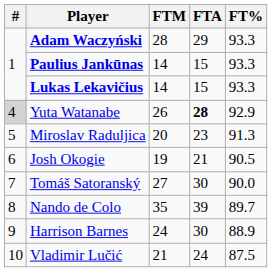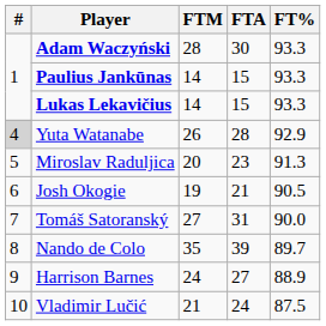 <table class=wikitable width=auto>
 <tr>
 <th>#</th>
 <th>Player</th>
 <th>FTM</th>
 <th>FTA</th>
 <th>FT%</th>
 </tr>
 <tr>
 <td rowspan=3>1</td>
 <td> <strong><a href='#'>Adam Waczyński</a></strong></td>
 <td>28</td>
-<td>29</td>
+<td>30</td>
 <td>93.3</td>
 </tr>
 <tr>
 <td> <strong><a href='#'>Paulius Jankūnas</a></strong></td>
 <td>14</td>
 <td>15</td>
 <td>93.3</td>
 </tr>
 <tr>
 <td> <strong><a href='#'>Lukas Lekavičius</a></strong></td>
 <td>14</td>
 <td>15</td>
 <td>93.3</td>
 </tr>
 <tr>
 <td style="background: lightgrey;">4</td>
 <td> <a href='#'>Yuta Watanabe</a></td>
 <td>26</td>
-<td><strong>28</strong></td>
+<td>28</td>
 <td>92.9</td>
 </tr>
 <tr>
 <td>5</td>
 <td> <a href='#'>Miroslav Raduljica</a></td>
 <td>20</td>
 <td>23</td>
 <td>91.3</td>
 </tr>
 <tr>
 <td>6</td>
 <td> <a href='#'>Josh Okogie</a></td>
 <td>19</td>
 <td>21</td>
 <td>90.5</td>
 </tr>
 <tr>
 <td>7</td>
 <td> <a href='#'>Tomáš Satoranský</a></td>
 <td>27</td>
-<td>30</td>
+<td>31</td>
 <td>90.0</td>
 </tr>
 <tr>
 <td>8</td>
 <td> <a href='#'>Nando de Colo</a></td>
 <td>35</td>
 <td>39</td>
 <td>89.7</td>
 </tr>
 <tr>
 <td>9</td>
 <td> <a href='#'>Harrison Barnes</a></td>
 <td>24</td>
-<td>30</td>
+<td>27</td>
 <td>88.9</td>
 </tr>
 <tr>
 <td>10</td>
 <td> <a href='#'>Vladimir Lučić</a></td>
 <td>21</td>
 <td>24</td>
 <td>87.5</td>
 </tr>
 </table>
